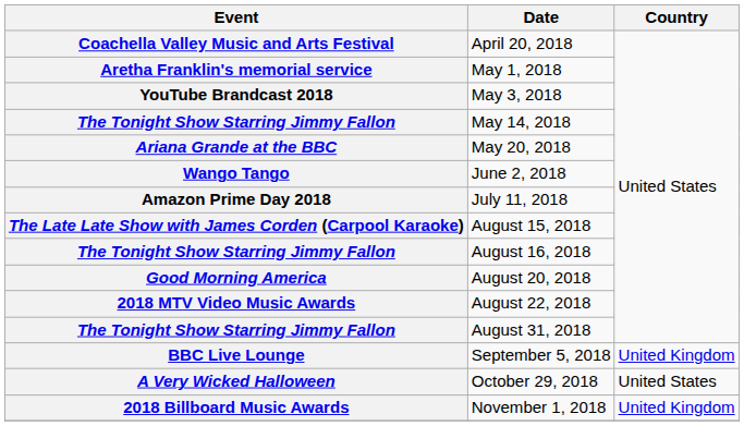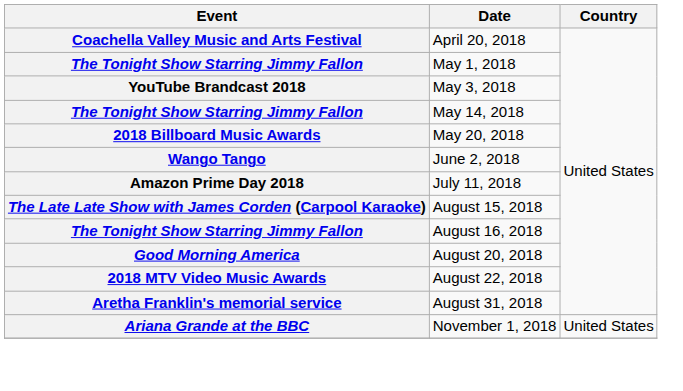 <table class="wikitable sortable plainrowheaders">
 <tr>
 <th>Event</th>
 <th>Date</th>
 <th>Country</th>
 </tr>
 <tr>
 <th scope="row"><a href='#'>Coachella Valley Music and Arts Festival</a></th>
 <td>April 20, 2018</td>
 <td rowspan="12">United States</td>
 </tr>
 <tr>
-<th scope="row"><a href='#'>Aretha Franklin's memorial service</a></th>
+<th scope="row"><em><a href='#'>The Tonight Show Starring Jimmy Fallon</a></em></th>
 <td>May 1, 2018</td>
 </tr>
 <tr>
 <th scope="row">YouTube Brandcast 2018</th>
 <td>May 3, 2018</td>
 </tr>
 <tr>
 <th scope="row"><em><a href='#'>The Tonight Show Starring Jimmy Fallon</a></em></th>
 <td>May 14, 2018</td>
 </tr>
 <tr>
-<th scope="row"><em><a href='#'>Ariana Grande at the BBC</a></em></th>
+<th scope="row"><a href='#'>2018 Billboard Music Awards</a></th>
 <td>May 20, 2018</td>
 </tr>
 <tr>
 <th scope="row"><a href='#'>Wango Tango</a></th>
 <td>June 2, 2018</td>
 </tr>
 <tr>
 <th scope="row">Amazon Prime Day 2018</th>
 <td>July 11, 2018</td>
 </tr>
 <tr>
 <th scope="row"><em><a href='#'>The Late Late Show with James Corden</a></em> (<a href='#'>Carpool Karaoke</a>)</th>
 <td>August 15, 2018</td>
 </tr>
 <tr>
 <th scope="row"><em><a href='#'>The Tonight Show Starring Jimmy Fallon</a></em></th>
 <td>August 16, 2018</td>
 </tr>
 <tr>
 <th scope="row"><em><a href='#'>Good Morning America</a></em></th>
 <td>August 20, 2018</td>
 </tr>
 <tr>
 <th scope="row"><a href='#'>2018 MTV Video Music Awards</a></th>
 <td>August 22, 2018</td>
 </tr>
 <tr>
-<th scope="row"><em><a href='#'>The Tonight Show Starring Jimmy Fallon</a></em></th>
+<th scope="row"><a href='#'>Aretha Franklin's memorial service</a></th>
 <td>August 31, 2018</td>
 </tr>
 <tr>
-<th scope="row"><a href='#'>BBC Live Lounge</a></th>
-<td>September 5, 2018</td>
-<td><a href='#'>United Kingdom</a></td>
-</tr>
-<tr>
-<th scope="row"><em><a href='#'>A Very Wicked Halloween</a></em></th>
-<td>October 29, 2018</td>
+<th scope="row"><em><a href='#'>Ariana Grande at the BBC</a></em></th>
+<td>November 1, 2018</td>
 <td>United States</td>
-</tr>
-<tr>
-<th scope="row"><a href='#'>2018 Billboard Music Awards</a></th>
-<td>November 1, 2018</td>
-<td><a href='#'>United Kingdom</a></td>
 </tr>
 <tr>
 </tr>
 </table>
